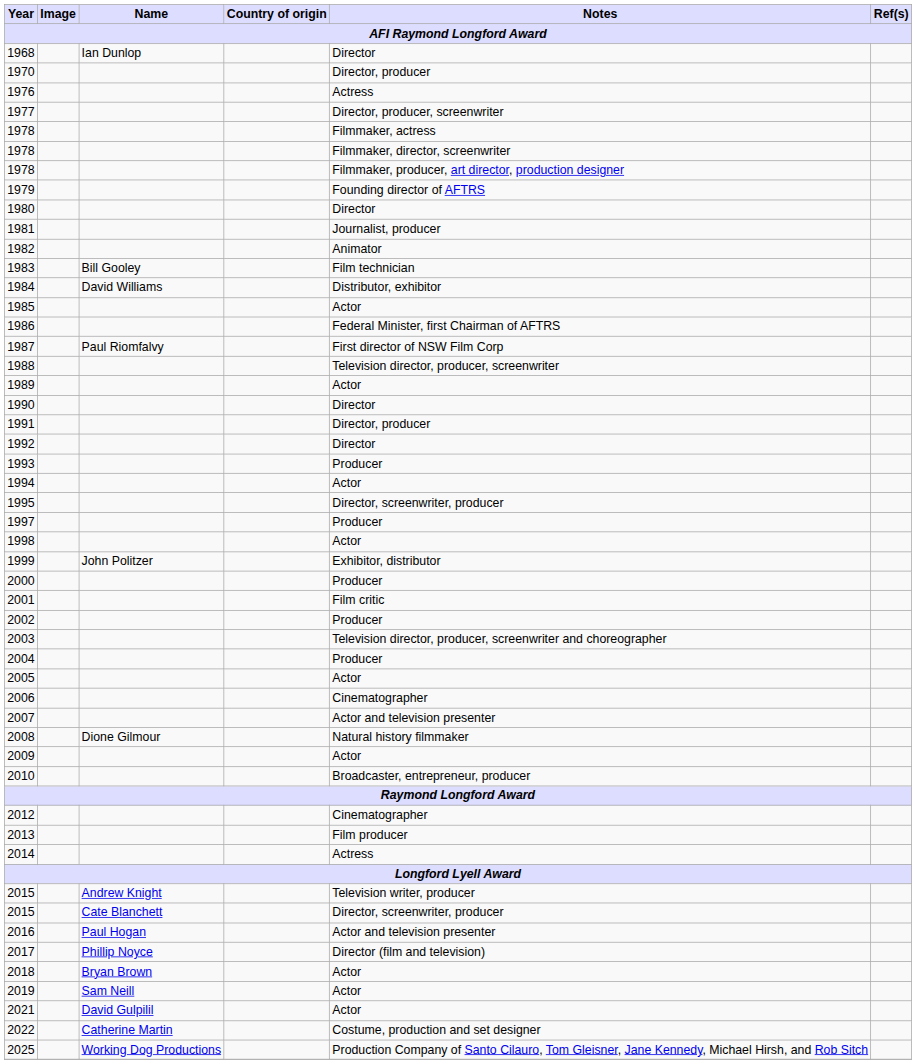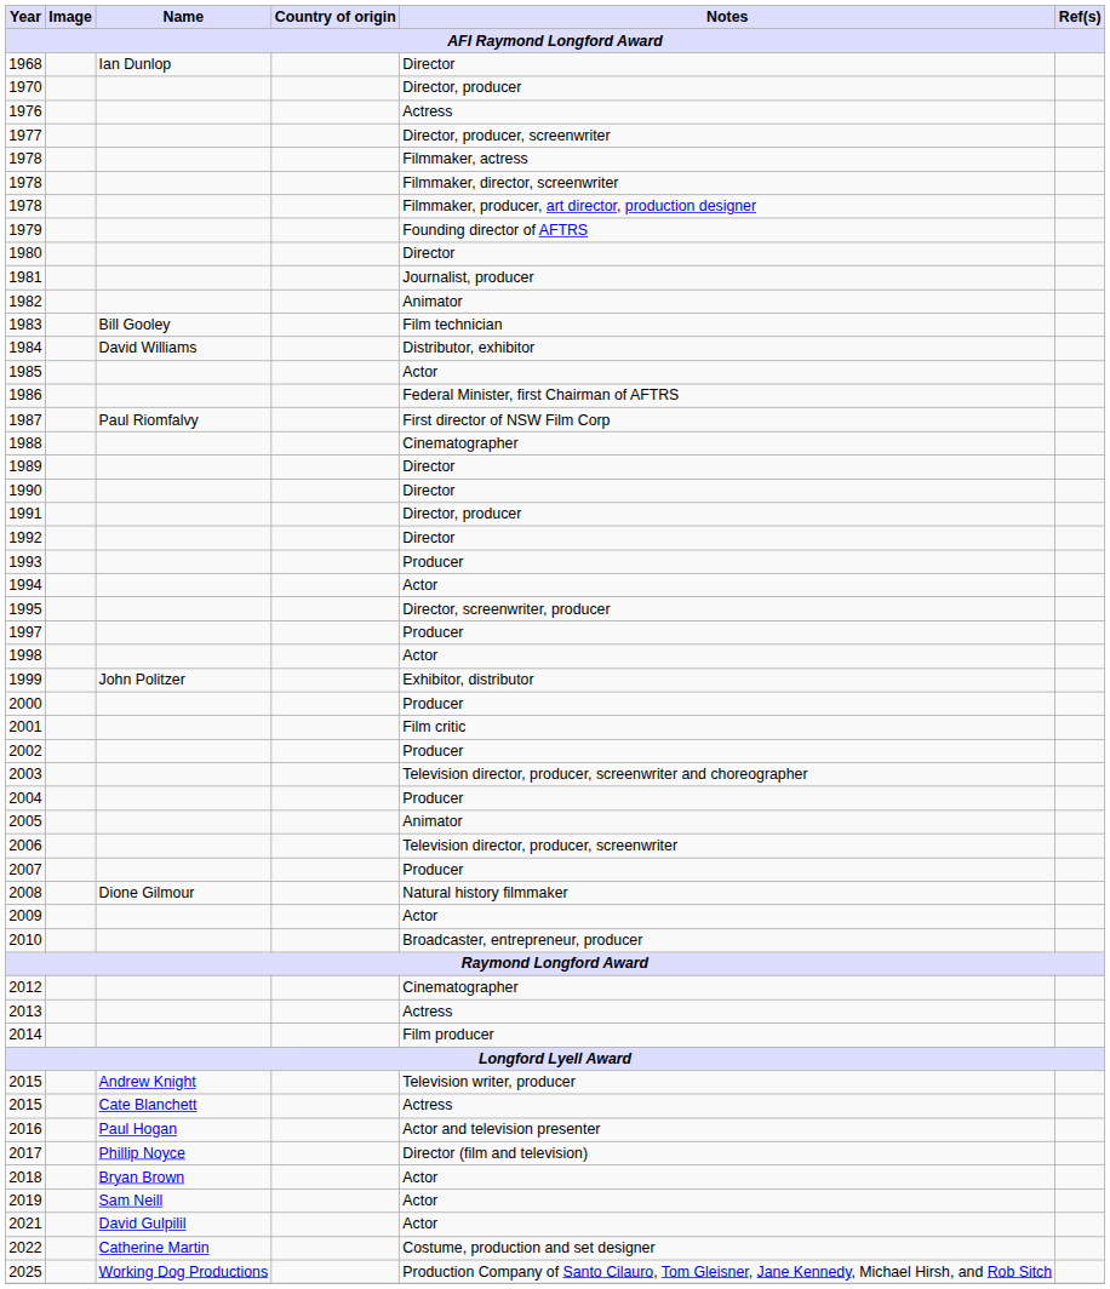 <table class="wikitable sortable">
 <tr>
 <th style="background:#DDDDFF;">Year</th>
 <th style="background:#DDDDFF;">Image</th>
 <th style="background:#DDDDFF;">Name</th>
 <th style="background:#DDDDFF;">Country of origin</th>
 <th style="background:#DDDDFF;">Notes</th>
 <th style="background:#DDDDFF;" class="unsortable">Ref(s)</th>
 </tr>
 <tr>
 <td colspan="6" style="background:#DDDDFF;" align=center><strong><em>AFI Raymond Longford Award</em></strong></td>
 </tr>
 <tr>
 <td>1968</td>
 <td></td>
 <td>Ian Dunlop</td>
 <td></td>
 <td>Director</td>
 <td></td>
 </tr>
 <tr>
 <td>1970</td>
 <td></td>
 <td></td>
 <td></td>
 <td>Director, producer</td>
 <td></td>
 </tr>
 <tr>
 <td>1976</td>
 <td></td>
 <td></td>
 <td></td>
 <td>Actress</td>
 <td></td>
 </tr>
 <tr>
 <td>1977</td>
 <td></td>
 <td></td>
 <td></td>
 <td>Director, producer, screenwriter</td>
 <td></td>
 </tr>
 <tr>
 <td>1978</td>
 <td></td>
 <td></td>
 <td></td>
 <td>Filmmaker, actress</td>
 <td></td>
 </tr>
 <tr>
 <td>1978</td>
 <td></td>
 <td></td>
 <td></td>
 <td>Filmmaker, director, screenwriter</td>
 <td></td>
 </tr>
 <tr>
 <td>1978</td>
 <td></td>
 <td></td>
 <td></td>
 <td>Filmmaker, producer, <a href='#'>art director</a>, <a href='#'>production designer</a></td>
 <td></td>
 </tr>
 <tr>
 <td>1979</td>
 <td></td>
 <td></td>
 <td></td>
 <td>Founding director of <a href='#'>AFTRS</a></td>
 <td></td>
 </tr>
 <tr>
 <td>1980</td>
 <td></td>
 <td></td>
 <td></td>
 <td>Director</td>
 <td></td>
 </tr>
 <tr>
 <td>1981</td>
 <td></td>
 <td></td>
 <td></td>
 <td>Journalist, producer</td>
 <td></td>
 </tr>
 <tr>
 <td>1982</td>
 <td></td>
 <td></td>
 <td></td>
 <td>Animator</td>
 <td></td>
 </tr>
 <tr>
 <td>1983</td>
 <td></td>
 <td>Bill Gooley</td>
 <td></td>
 <td>Film technician</td>
 <td></td>
 </tr>
 <tr>
 <td>1984</td>
 <td></td>
 <td>David Williams</td>
 <td></td>
 <td>Distributor, exhibitor</td>
 <td></td>
 </tr>
 <tr>
 <td>1985</td>
 <td></td>
 <td></td>
 <td></td>
 <td>Actor</td>
 <td></td>
 </tr>
 <tr>
 <td>1986</td>
 <td></td>
 <td></td>
 <td></td>
 <td>Federal Minister, first Chairman of AFTRS</td>
 <td></td>
 </tr>
 <tr>
 <td>1987</td>
 <td></td>
 <td>Paul Riomfalvy</td>
 <td></td>
 <td>First director of NSW Film Corp</td>
 <td></td>
 </tr>
 <tr>
 <td>1988</td>
 <td></td>
 <td></td>
 <td></td>
-<td>Television director, producer, screenwriter</td>
+<td>Cinematographer</td>
 <td></td>
 </tr>
 <tr>
 <td>1989</td>
 <td></td>
 <td></td>
 <td></td>
-<td>Actor</td>
+<td>Director</td>
 <td></td>
 </tr>
 <tr>
 <td>1990</td>
 <td></td>
 <td></td>
 <td></td>
 <td>Director</td>
 <td></td>
 </tr>
 <tr>
 <td>1991</td>
 <td></td>
 <td></td>
 <td></td>
 <td>Director, producer</td>
 <td></td>
 </tr>
 <tr>
 <td>1992</td>
 <td></td>
 <td></td>
 <td></td>
 <td>Director</td>
 <td></td>
 </tr>
 <tr>
 <td>1993</td>
 <td></td>
 <td></td>
 <td></td>
 <td>Producer</td>
 <td></td>
 </tr>
 <tr>
 <td>1994</td>
 <td></td>
 <td></td>
 <td></td>
 <td>Actor</td>
 <td></td>
 </tr>
 <tr>
 <td>1995</td>
 <td></td>
 <td></td>
 <td></td>
 <td>Director, screenwriter, producer</td>
 <td></td>
 </tr>
 <tr>
 <td>1997</td>
 <td></td>
 <td></td>
 <td></td>
 <td>Producer</td>
 <td></td>
 </tr>
 <tr>
 <td>1998</td>
 <td></td>
 <td></td>
 <td></td>
 <td>Actor</td>
 <td></td>
 </tr>
 <tr>
 <td>1999</td>
 <td></td>
 <td>John Politzer</td>
 <td></td>
 <td>Exhibitor, distributor</td>
 <td></td>
 </tr>
 <tr>
 <td>2000</td>
 <td></td>
 <td></td>
 <td></td>
 <td>Producer</td>
 <td></td>
 </tr>
 <tr>
 <td>2001</td>
 <td></td>
 <td></td>
 <td></td>
 <td>Film critic</td>
 <td></td>
 </tr>
 <tr>
 <td>2002</td>
 <td></td>
 <td></td>
 <td></td>
 <td>Producer</td>
 <td></td>
 </tr>
 <tr>
 <td>2003</td>
 <td></td>
 <td></td>
 <td></td>
 <td>Television director, producer, screenwriter and choreographer</td>
 <td></td>
 </tr>
 <tr>
 <td>2004</td>
 <td></td>
 <td></td>
 <td></td>
 <td>Producer</td>
 <td></td>
 </tr>
 <tr>
 <td>2005</td>
 <td></td>
 <td></td>
 <td></td>
-<td>Actor</td>
+<td>Animator</td>
 <td></td>
 </tr>
 <tr>
 <td>2006</td>
 <td></td>
 <td></td>
 <td></td>
-<td>Cinematographer</td>
+<td>Television director, producer, screenwriter</td>
 <td></td>
 </tr>
 <tr>
 <td>2007</td>
 <td></td>
 <td></td>
 <td></td>
-<td>Actor and television presenter</td>
+<td>Producer</td>
 <td></td>
 </tr>
 <tr>
 <td>2008</td>
 <td></td>
 <td>Dione Gilmour</td>
 <td></td>
 <td>Natural history filmmaker</td>
 <td></td>
 </tr>
 <tr>
 <td>2009</td>
 <td></td>
 <td></td>
 <td></td>
 <td>Actor</td>
 <td></td>
 </tr>
 <tr>
 <td>2010</td>
 <td></td>
 <td></td>
 <td></td>
 <td>Broadcaster, entrepreneur, producer</td>
 <td></td>
 </tr>
 <tr>
 <td colspan="6" style="background:#DDDDFF;" align=center><strong><em>Raymond Longford Award</em></strong></td>
 </tr>
 <tr>
 <td>2012</td>
 <td></td>
 <td></td>
 <td></td>
 <td>Cinematographer</td>
 <td></td>
 </tr>
 <tr>
 <td>2013</td>
 <td></td>
 <td></td>
 <td></td>
-<td>Film producer</td>
+<td>Actress</td>
 <td></td>
 </tr>
 <tr>
 <td>2014</td>
 <td></td>
 <td></td>
 <td></td>
-<td>Actress</td>
+<td>Film producer</td>
 <td></td>
 </tr>
 <tr>
 <td colspan="6" style="background:#DDDDFF;" align=center><strong><em>Longford Lyell Award</em></strong></td>
 </tr>
 <tr>
 <td>2015</td>
 <td></td>
 <td><a href='#'>Andrew Knight</a></td>
 <td></td>
 <td>Television writer, producer</td>
 <td></td>
 </tr>
 <tr>
 <td>2015</td>
 <td></td>
 <td><a href='#'>Cate Blanchett</a></td>
 <td></td>
-<td>Director, screenwriter, producer</td>
+<td>Actress</td>
 <td></td>
 </tr>
 <tr>
 <td>2016</td>
 <td></td>
 <td><a href='#'>Paul Hogan</a></td>
 <td></td>
 <td>Actor and television presenter</td>
 <td></td>
 </tr>
 <tr>
 <td>2017</td>
 <td></td>
 <td><a href='#'>Phillip Noyce</a></td>
 <td></td>
 <td>Director (film and television)</td>
 <td></td>
 </tr>
 <tr>
 <td>2018</td>
 <td></td>
 <td><a href='#'>Bryan Brown</a></td>
 <td></td>
 <td>Actor</td>
 <td></td>
 </tr>
 <tr>
 <td>2019</td>
 <td></td>
 <td><a href='#'>Sam Neill</a></td>
 <td></td>
 <td>Actor</td>
 <td></td>
 </tr>
 <tr>
 <td>2021</td>
 <td></td>
 <td><a href='#'>David Gulpilil</a></td>
 <td></td>
 <td>Actor</td>
 <td></td>
 </tr>
 <tr>
 <td>2022</td>
 <td></td>
 <td><a href='#'>Catherine Martin</a></td>
 <td></td>
 <td>Costume, production and set designer</td>
 <td></td>
 </tr>
 <tr>
 <td>2025</td>
 <td></td>
 <td><a href='#'>Working Dog Productions</a></td>
 <td></td>
 <td>Production Company of <a href='#'>Santo Cilauro</a>, <a href='#'>Tom Gleisner</a>, <a href='#'>Jane Kennedy</a>, Michael Hirsh, and <a href='#'>Rob Sitch</a></td>
 <td></td>
 </tr>
 <tr>
 </tr>
 </table>
